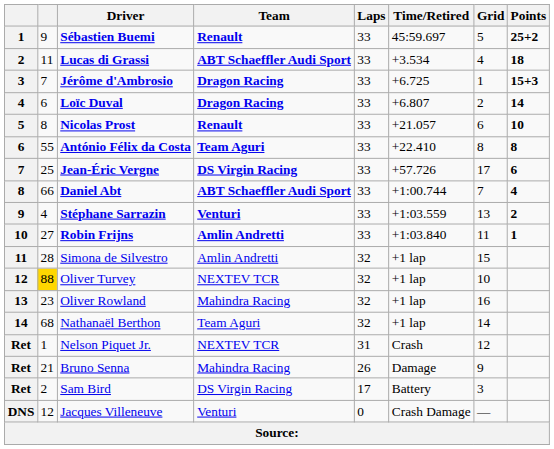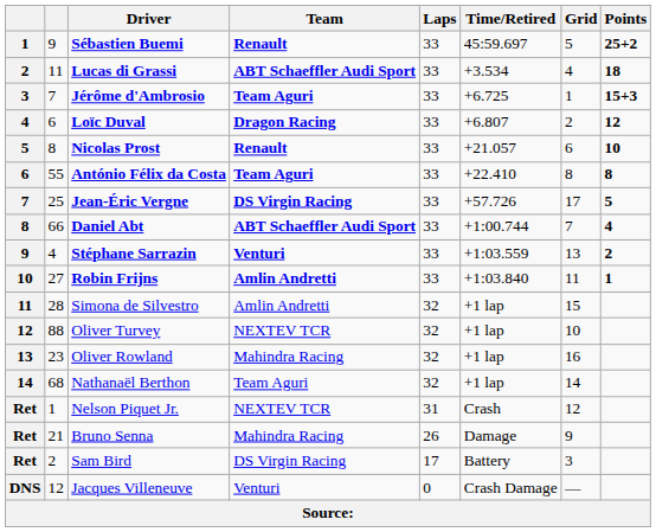 <table class="wikitable" style="font-size: 85%">
 <tr>
 <th></th>
 <th></th>
 <th>Driver</th>
 <th>Team</th>
 <th>Laps</th>
 <th>Time/Retired</th>
 <th>Grid</th>
 <th>Points</th>
 </tr>
 <tr>
 <th>1</th>
 <td>9</td>
 <td> <strong><a href='#'>Sébastien Buemi</a></strong></td>
 <td><strong><a href='#'>Renault </a></strong></td>
 <td>33</td>
 <td>45:59.697</td>
 <td>5</td>
 <td><strong>25+2</strong></td>
 </tr>
 <tr>
 <th>2</th>
 <td>11</td>
 <td> <strong><a href='#'>Lucas di Grassi</a></strong></td>
 <td><strong><a href='#'>ABT Schaeffler Audi Sport</a></strong></td>
 <td>33</td>
 <td>+3.534</td>
 <td>4</td>
 <td><strong>18</strong></td>
 </tr>
 <tr>
 <th>3</th>
 <td>7</td>
 <td> <strong><a href='#'>Jérôme d'Ambrosio</a></strong></td>
-<td><strong><a href='#'>Dragon Racing</a></strong></td>
+<td><strong><a href='#'>Team Aguri</a></strong></td>
 <td>33</td>
 <td>+6.725</td>
 <td>1</td>
 <td><strong>15+3</strong></td>
 </tr>
 <tr>
 <th>4</th>
 <td>6</td>
 <td> <strong><a href='#'>Loïc Duval</a></strong></td>
 <td><strong><a href='#'>Dragon Racing</a></strong></td>
 <td>33</td>
 <td>+6.807</td>
 <td>2</td>
-<td><strong>14</strong></td>
+<td><strong>12</strong></td>
 </tr>
 <tr>
 <th>5</th>
 <td>8</td>
 <td> <strong><a href='#'>Nicolas Prost</a></strong></td>
 <td><strong><a href='#'>Renault </a></strong></td>
 <td>33</td>
 <td>+21.057</td>
 <td>6</td>
 <td><strong>10</strong></td>
 </tr>
 <tr>
 <th>6</th>
 <td>55</td>
 <td> <strong><a href='#'>António Félix da Costa</a></strong></td>
 <td><strong><a href='#'>Team Aguri</a></strong></td>
 <td>33</td>
 <td>+22.410</td>
 <td>8</td>
 <td><strong>8</strong></td>
 </tr>
 <tr>
 <th>7</th>
 <td>25</td>
 <td> <strong><a href='#'>Jean-Éric Vergne</a></strong></td>
 <td><strong><a href='#'>DS Virgin Racing</a></strong></td>
 <td>33</td>
 <td>+57.726</td>
 <td>17</td>
-<td><strong>6</strong></td>
+<td><strong>5</strong></td>
 </tr>
 <tr>
 <th>8</th>
 <td>66</td>
 <td> <strong><a href='#'>Daniel Abt</a></strong></td>
 <td><strong><a href='#'>ABT Schaeffler Audi Sport</a></strong></td>
 <td>33</td>
 <td>+1:00.744</td>
 <td>7</td>
 <td><strong>4</strong></td>
 </tr>
 <tr>
 <th>9</th>
 <td>4</td>
 <td> <strong><a href='#'>Stéphane Sarrazin</a></strong></td>
 <td><strong><a href='#'>Venturi</a></strong></td>
 <td>33</td>
 <td>+1:03.559</td>
 <td>13</td>
 <td><strong>2</strong></td>
 </tr>
 <tr>
 <th>10</th>
 <td>27</td>
 <td> <strong><a href='#'>Robin Frijns</a></strong></td>
 <td><strong><a href='#'>Amlin Andretti</a></strong></td>
 <td>33</td>
 <td>+1:03.840</td>
 <td>11</td>
 <td><strong>1</strong></td>
 </tr>
 <tr>
 <th>11</th>
 <td>28</td>
 <td> <a href='#'>Simona de Silvestro</a></td>
 <td><a href='#'>Amlin Andretti</a></td>
 <td>32</td>
 <td>+1 lap</td>
 <td>15</td>
 <td></td>
 </tr>
 <tr>
 <th>12</th>
-<td style="background: gold;">88</td>
+<td>88</td>
 <td> <a href='#'>Oliver Turvey</a></td>
 <td><a href='#'>NEXTEV TCR</a></td>
 <td>32</td>
 <td>+1 lap</td>
 <td>10</td>
 <td></td>
 </tr>
 <tr>
 <th>13</th>
 <td>23</td>
 <td> <a href='#'>Oliver Rowland</a></td>
 <td><a href='#'>Mahindra Racing</a></td>
 <td>32</td>
 <td>+1 lap</td>
 <td>16</td>
 <td></td>
 </tr>
 <tr>
 <th>14</th>
 <td>68</td>
 <td> <a href='#'>Nathanaël Berthon</a></td>
 <td><a href='#'>Team Aguri</a></td>
 <td>32</td>
 <td>+1 lap</td>
 <td>14</td>
 <td></td>
 </tr>
 <tr>
 <th>Ret</th>
 <td>1</td>
 <td> <a href='#'>Nelson Piquet Jr.</a></td>
 <td><a href='#'>NEXTEV TCR</a></td>
 <td>31</td>
 <td>Crash</td>
 <td>12</td>
 <td></td>
 </tr>
 <tr>
 <th>Ret</th>
 <td>21</td>
 <td> <a href='#'>Bruno Senna</a></td>
 <td><a href='#'>Mahindra Racing</a></td>
 <td>26</td>
 <td>Damage</td>
 <td>9</td>
 <td></td>
 </tr>
 <tr>
 <th>Ret</th>
 <td>2</td>
 <td> <a href='#'>Sam Bird</a></td>
 <td><a href='#'>DS Virgin Racing</a></td>
 <td>17</td>
 <td>Battery</td>
 <td>3</td>
 <td></td>
 </tr>
 <tr>
 <th>DNS</th>
 <td>12</td>
 <td> <a href='#'>Jacques Villeneuve</a></td>
 <td><a href='#'>Venturi</a></td>
 <td>0</td>
 <td>Crash Damage</td>
 <td>—</td>
 <td></td>
 </tr>
 <tr>
 <th colspan="8">Source:</th>
 </tr>
 <tr>
 </tr>
 </table>
